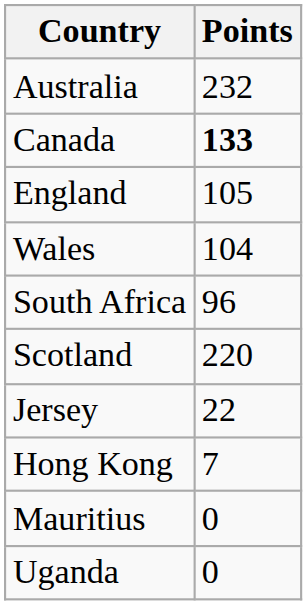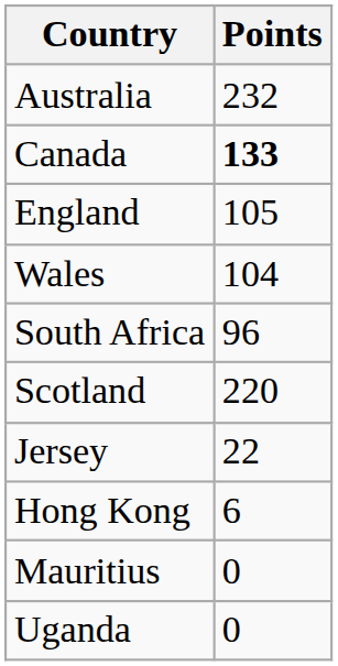 <table class="wikitable">
 <tr>
 <th>Country</th>
 <th>Points</th>
 </tr>
 <tr>
 <td>Australia</td>
 <td>232</td>
 </tr>
 <tr>
 <td>Canada</td>
 <td><strong>133</strong></td>
 </tr>
 <tr>
 <td>England</td>
 <td>105</td>
 </tr>
 <tr>
 <td>Wales</td>
 <td>104</td>
 </tr>
 <tr>
 <td>South Africa</td>
 <td>96</td>
 </tr>
 <tr>
 <td>Scotland</td>
 <td>220</td>
 </tr>
 <tr>
 <td>Jersey</td>
 <td>22</td>
 </tr>
 <tr>
 <td>Hong Kong</td>
-<td>7</td>
+<td>6</td>
 </tr>
 <tr>
 <td>Mauritius</td>
 <td>0</td>
 </tr>
 <tr>
 <td>Uganda</td>
 <td>0</td>
 </tr>
 </table>
